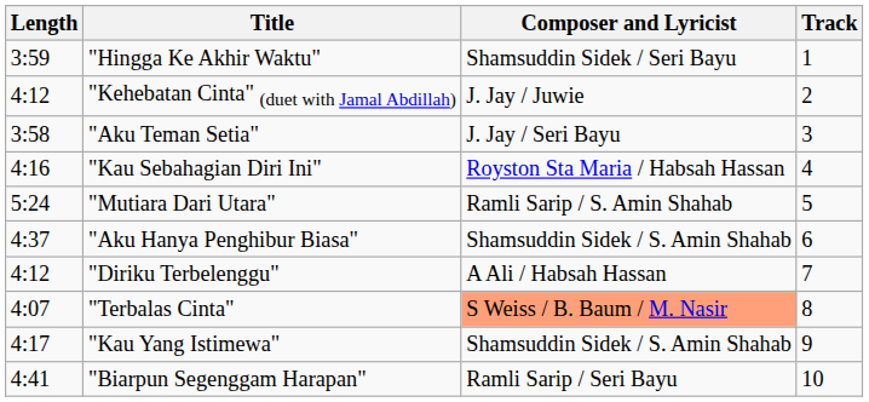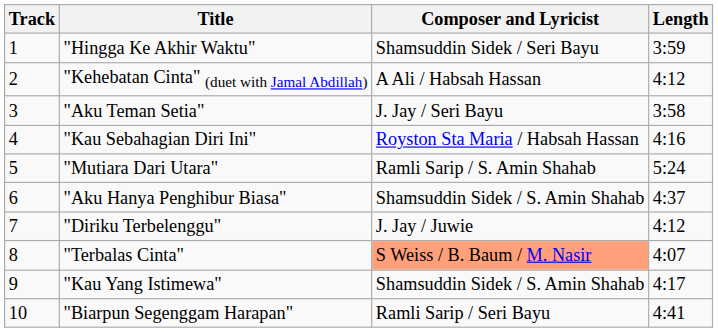 <table class="wikitable">
 <tr>
-<th>Length</th>
+<th>Track</th>
 <th>Title</th>
 <th>Composer and Lyricist</th>
-<th>Track</th>
+<th>Length</th>
 </tr>
 <tr>
-<td>3:59</td>
+<td>1</td>
 <td>"Hingga Ke Akhir Waktu"</td>
 <td>Shamsuddin Sidek / Seri Bayu</td>
-<td>1</td>
+<td>3:59</td>
 </tr>
 <tr>
+<td>2</td>
+<td>"Kehebatan Cinta" <sub>(duet with <a href='#'>Jamal Abdillah</a>)</sub></td>
+<td>A Ali / Habsah Hassan</td>
 <td>4:12</td>
-<td>"Kehebatan Cinta" <sub>(duet with <a href='#'>Jamal Abdillah</a>)</sub></td>
-<td>J. Jay / Juwie</td>
-<td>2</td>
 </tr>
 <tr>
-<td>3:58</td>
+<td>3</td>
 <td>"Aku Teman Setia"</td>
 <td>J. Jay / Seri Bayu</td>
-<td>3</td>
+<td>3:58</td>
 </tr>
 <tr>
-<td>4:16</td>
+<td>4</td>
 <td>"Kau Sebahagian Diri Ini"</td>
 <td><a href='#'>Royston Sta Maria</a> / Habsah Hassan</td>
-<td>4</td>
+<td>4:16</td>
 </tr>
 <tr>
-<td>5:24</td>
+<td>5</td>
 <td>"Mutiara Dari Utara"</td>
 <td>Ramli Sarip / S. Amin Shahab</td>
-<td>5</td>
+<td>5:24</td>
 </tr>
 <tr>
-<td>4:37</td>
+<td>6</td>
 <td>"Aku Hanya Penghibur Biasa"</td>
 <td>Shamsuddin Sidek / S. Amin Shahab</td>
-<td>6</td>
+<td>4:37</td>
 </tr>
 <tr>
+<td>7</td>
+<td>"Diriku Terbelenggu"</td>
+<td>J. Jay / Juwie</td>
 <td>4:12</td>
-<td>"Diriku Terbelenggu"</td>
-<td>A Ali / Habsah Hassan</td>
-<td>7</td>
 </tr>
 <tr>
-<td>4:07</td>
+<td>8</td>
 <td>"Terbalas Cinta"</td>
 <td style="background: lightsalmon;">S Weiss / B. Baum / <a href='#'>M. Nasir</a></td>
-<td>8</td>
+<td>4:07</td>
 </tr>
 <tr>
-<td>4:17</td>
+<td>9</td>
 <td>"Kau Yang Istimewa"</td>
 <td>Shamsuddin Sidek / S. Amin Shahab</td>
-<td>9</td>
+<td>4:17</td>
 </tr>
 <tr>
-<td>4:41</td>
+<td>10</td>
 <td>"Biarpun Segenggam Harapan"</td>
 <td>Ramli Sarip / Seri Bayu</td>
-<td>10</td>
+<td>4:41</td>
 </tr>
 </table>
